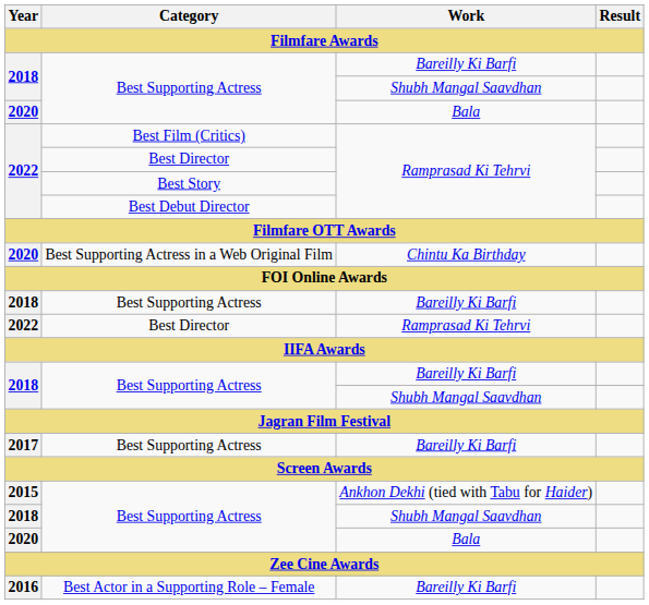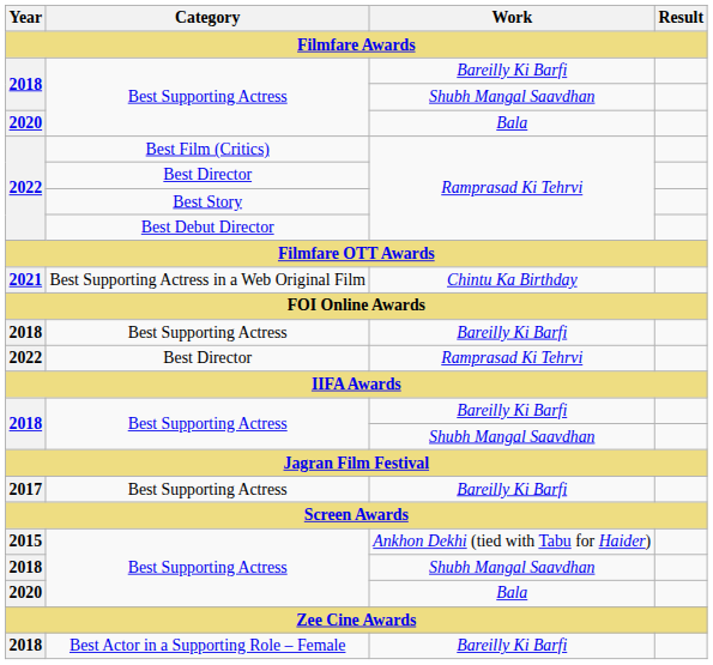 <table class="wikitable" style="text-align:center;">
 <tr>
 <th>Year</th>
 <th>Category</th>
 <th>Work</th>
 <th>Result </th>
 </tr>
 <tr>
 <th colspan="6" style="background: #eedd82;"><a href='#'>Filmfare Awards</a></th>
 </tr>
 <tr>
 <th rowspan="2"><a href='#'>2018</a></th>
 <td rowspan="3"><a href='#'>Best Supporting Actress</a></td>
 <td><em><a href='#'>Bareilly Ki Barfi</a></em></td>
 <td></td>
 </tr>
 <tr>
 <td><em><a href='#'>Shubh Mangal Saavdhan</a></em></td>
 <td></td>
 </tr>
 <tr>
 <th rowspan=1><a href='#'>2020</a></th>
 <td><em><a href='#'>Bala</a></em></td>
 <td></td>
 </tr>
 <tr>
 <th rowspan=4><a href='#'>2022</a></th>
 <td><a href='#'>Best Film (Critics)</a></td>
 <td rowspan=4><em><a href='#'>Ramprasad Ki Tehrvi</a></em></td>
 <td></td>
 </tr>
 <tr>
 <td><a href='#'>Best Director</a></td>
 <td></td>
 </tr>
 <tr>
 <td><a href='#'>Best Story</a></td>
 <td></td>
 </tr>
 <tr>
 <td><a href='#'>Best Debut Director</a></td>
 <td></td>
 </tr>
 <tr>
 <th colspan="5" style="background: #eedd82;"><a href='#'>Filmfare OTT Awards</a></th>
 </tr>
 <tr>
-<th><a href='#'>2020</a></th>
+<th><a href='#'>2021</a></th>
 <td>Best Supporting Actress in a Web Original Film</td>
 <td><em><a href='#'>Chintu Ka Birthday</a></em></td>
 <td></td>
 </tr>
 <tr>
 <th colspan="5" style="background: #eedd82;">FOI Online Awards</th>
 </tr>
 <tr>
 <th>2018</th>
 <td>Best Supporting Actress</td>
 <td><em><a href='#'>Bareilly Ki Barfi</a></em></td>
 <td></td>
 </tr>
 <tr>
 <th>2022</th>
 <td>Best Director</td>
 <td><em><a href='#'>Ramprasad Ki Tehrvi</a></em></td>
 <td></td>
 </tr>
 <tr>
 <th colspan="5" style="background: #eedd82;"><a href='#'>IIFA Awards</a></th>
 </tr>
 <tr>
 <th rowspan="2"><a href='#'>2018</a></th>
 <td rowspan="2"><a href='#'>Best Supporting Actress</a></td>
 <td><em><a href='#'>Bareilly Ki Barfi</a></em></td>
 <td></td>
 </tr>
 <tr>
 <td><em><a href='#'>Shubh Mangal Saavdhan</a></em></td>
 <td></td>
 </tr>
 <tr>
 <th colspan="5" style="background: #eedd82;"><a href='#'>Jagran Film Festival</a></th>
 </tr>
 <tr>
 <th>2017</th>
 <td>Best Supporting Actress</td>
 <td><em><a href='#'>Bareilly Ki Barfi</a></em></td>
 <td></td>
 </tr>
 <tr>
 <th colspan="5" style="background: #eedd82;"><a href='#'>Screen Awards</a></th>
 </tr>
 <tr>
 <th>2015</th>
 <td rowspan="3"><a href='#'>Best Supporting Actress</a></td>
 <td><em><a href='#'>Ankhon Dekhi</a></em> (tied with <a href='#'>Tabu</a> for <em><a href='#'>Haider</a></em>)</td>
 <td></td>
 </tr>
 <tr>
 <th>2018</th>
 <td><em><a href='#'>Shubh Mangal Saavdhan</a></em></td>
 <td></td>
 </tr>
 <tr>
 <th>2020</th>
 <td><em><a href='#'>Bala</a></em></td>
 <td></td>
 </tr>
 <tr>
 <th colspan="5" style="background: #eedd82;"><a href='#'>Zee Cine Awards</a></th>
 </tr>
 <tr>
-<th>2016</th>
+<th>2018</th>
 <td><a href='#'>Best Actor in a Supporting Role – Female</a></td>
 <td><em><a href='#'>Bareilly Ki Barfi</a></em></td>
 <td></td>
 </tr>
 </table>
